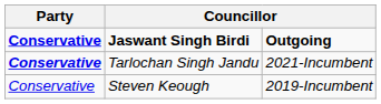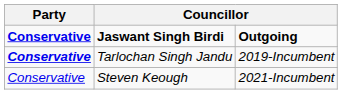 <table class="wikitable">
 <tr>
 <th>Party</th>
 <th colspan="2">Councillor</th>
 </tr>
 <tr>
 <td scope="row" style="text-align: left;"><a href='#'><strong>Conservative</strong></a></td>
 <td><strong>Jaswant Singh Birdi</strong></td>
 <td><strong>Outgoing</strong></td>
 </tr>
 <tr>
 <td scope="row" style="text-align: left;"><strong><a href='#'><em>Conservative</em></a></strong></td>
 <td><em>Tarlochan Singh Jandu</em></td>
-<td><em>2021-Incumbent</em></td>
+<td><em>2019-Incumbent</em></td>
 </tr>
 <tr>
 <td scope="row" style="text-align: left;"><a href='#'><em>Conservative</em></a></td>
 <td><em>Steven Keough</em></td>
-<td><em>2019-Incumbent</em></td>
+<td><em>2021-Incumbent</em></td>
 </tr>
 </table>
